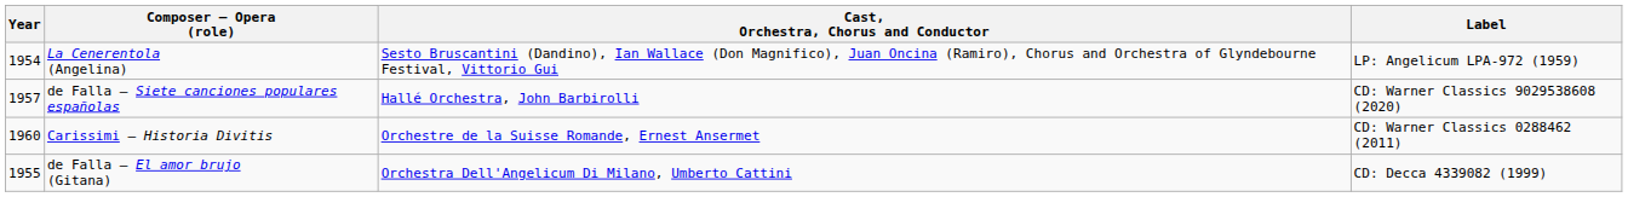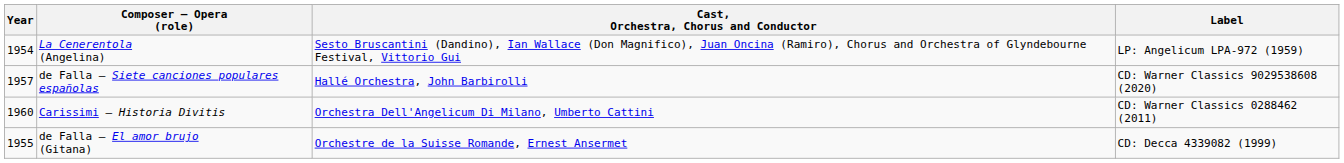 <table class="wikitable">
 <tr>
 <th>Year</th>
 <th>Composer – Opera<br> (role)</th>
 <th>Cast,<br> Orchestra, Chorus and Conductor</th>
 <th>Label</th>
 </tr>
 <tr>
 <td>1954</td>
 <td><em><a href='#'>La Cenerentola</a></em> <br>(Angelina)</td>
 <td><a href='#'>Sesto Bruscantini</a> (Dandino), <a href='#'>Ian Wallace</a> (Don Magnifico), <a href='#'>Juan Oncina</a> (Ramiro), Chorus and Orchestra of Glyndebourne Festival, <a href='#'>Vittorio Gui</a></td>
 <td>LP: Angelicum LPA-972 (1959)</td>
 </tr>
 <tr>
 <td>1957</td>
 <td>de Falla – <em><a href='#'>Siete canciones populares españolas</a></em></td>
 <td><a href='#'>Hallé Orchestra</a>, <a href='#'>John Barbirolli</a></td>
 <td>CD: Warner Classics 9029538608 (2020)</td>
 </tr>
 <tr>
 <td>1960</td>
 <td><a href='#'>Carissimi</a> – <em>Historia Divitis</em></td>
-<td><a href='#'>Orchestre de la Suisse Romande</a>, <a href='#'>Ernest Ansermet</a></td>
+<td><a href='#'>Orchestra Dell'Angelicum Di Milano</a>, <a href='#'>Umberto Cattini</a></td>
 <td>CD: Warner Classics 0288462 (2011)</td>
 </tr>
 <tr>
 <td>1955</td>
 <td>de Falla – <em><a href='#'>El amor brujo</a></em><br>(Gitana)</td>
-<td><a href='#'>Orchestra Dell'Angelicum Di Milano</a>, <a href='#'>Umberto Cattini</a></td>
+<td><a href='#'>Orchestre de la Suisse Romande</a>, <a href='#'>Ernest Ansermet</a></td>
 <td>CD: Decca 4339082 (1999)</td>
 </tr>
 </table>
